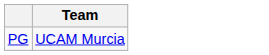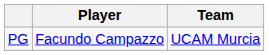 <table class="wikitable">
 <tr>
 <th align="center"></th>
+<th align="center">Player</th>
 <th align="center">Team</th>
 </tr>
 <tr>
 <td align=center><a href='#'>PG</a></td>
+<td> <a href='#'>Facundo Campazzo</a></td>
 <td><a href='#'>UCAM Murcia</a></td>
 </tr>
 </table>
